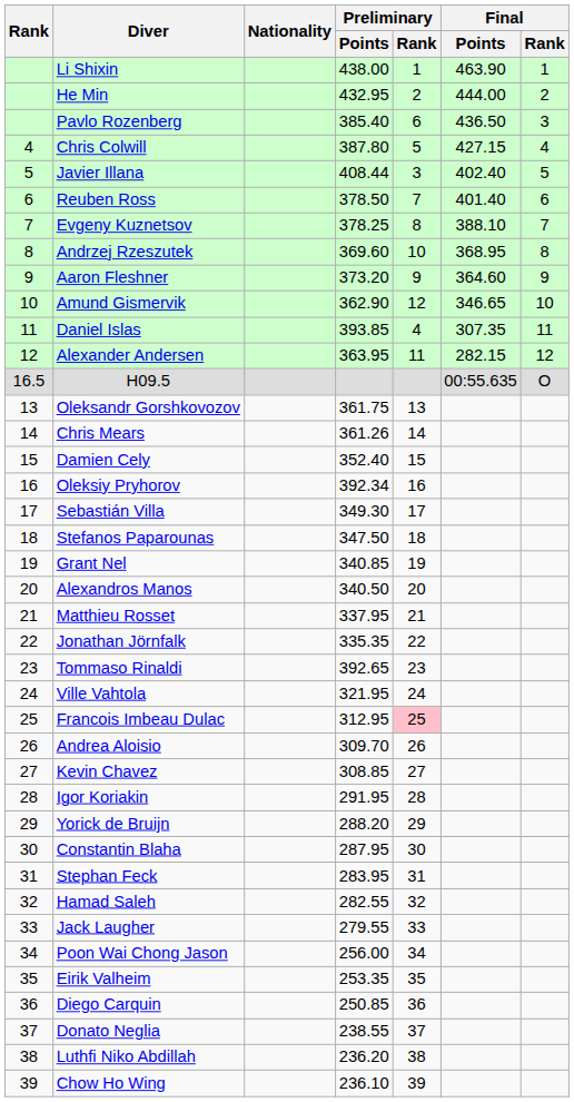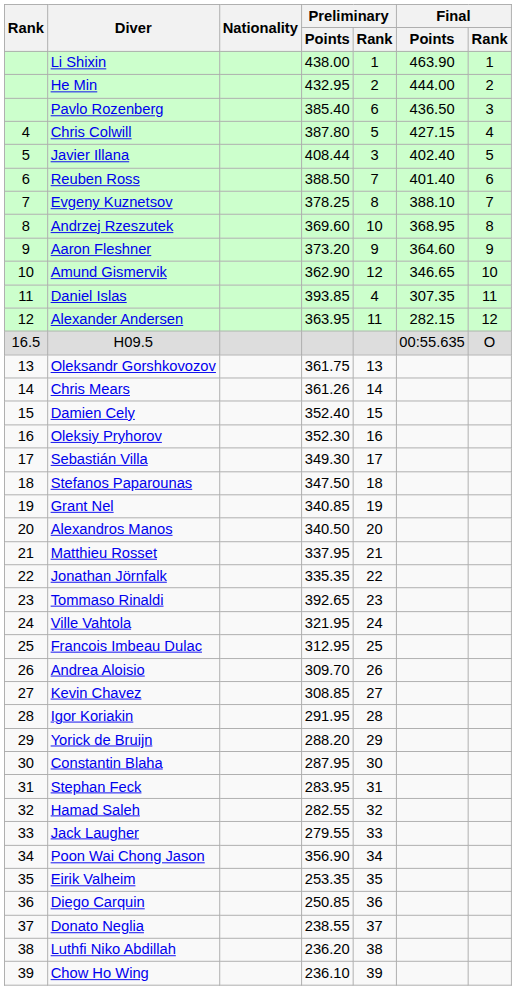 <table class="wikitable" style="text-align:center">
 <tr>
 <th rowspan=2>Rank</th>
 <th rowspan=2>Diver</th>
 <th rowspan=2>Nationality</th>
 <th colspan="2">Preliminary</th>
 <th colspan="2">Final</th>
 </tr>
 <tr>
 <th>Points</th>
 <th>Rank</th>
 <th>Points</th>
 <th>Rank</th>
 </tr>
 <tr bgcolor=ccffcc>
 <td></td>
 <td align=left><a href='#'>Li Shixin</a></td>
 <td align=left></td>
 <td>438.00</td>
 <td>1</td>
 <td>463.90</td>
 <td>1</td>
 </tr>
 <tr bgcolor=ccffcc>
 <td></td>
 <td align=left><a href='#'>He Min</a></td>
 <td align=left></td>
 <td>432.95</td>
 <td>2</td>
 <td>444.00</td>
 <td>2</td>
 </tr>
 <tr bgcolor=ccffcc>
 <td></td>
 <td align=left><a href='#'>Pavlo Rozenberg</a></td>
 <td align=left></td>
 <td>385.40</td>
 <td>6</td>
 <td>436.50</td>
 <td>3</td>
 </tr>
 <tr bgcolor=ccffcc>
 <td>4</td>
 <td align=left><a href='#'>Chris Colwill</a></td>
 <td align=left></td>
 <td>387.80</td>
 <td>5</td>
 <td>427.15</td>
 <td>4</td>
 </tr>
 <tr bgcolor=ccffcc>
 <td>5</td>
 <td align=left><a href='#'>Javier Illana</a></td>
 <td align=left></td>
 <td>408.44</td>
 <td>3</td>
 <td>402.40</td>
 <td>5</td>
 </tr>
 <tr bgcolor=ccffcc>
 <td>6</td>
 <td align=left><a href='#'>Reuben Ross</a></td>
 <td align=left></td>
-<td>378.50</td>
+<td>388.50</td>
 <td>7</td>
 <td>401.40</td>
 <td>6</td>
 </tr>
 <tr bgcolor=ccffcc>
 <td>7</td>
 <td align=left><a href='#'>Evgeny Kuznetsov</a></td>
 <td align=left></td>
 <td>378.25</td>
 <td>8</td>
 <td>388.10</td>
 <td>7</td>
 </tr>
 <tr bgcolor=ccffcc>
 <td>8</td>
 <td align=left><a href='#'>Andrzej Rzeszutek</a></td>
 <td align=left></td>
 <td>369.60</td>
 <td>10</td>
 <td>368.95</td>
 <td>8</td>
 </tr>
 <tr bgcolor=ccffcc>
 <td>9</td>
 <td align=left><a href='#'>Aaron Fleshner</a></td>
 <td align=left></td>
 <td>373.20</td>
 <td>9</td>
 <td>364.60</td>
 <td>9</td>
 </tr>
 <tr bgcolor=ccffcc>
 <td>10</td>
 <td align=left><a href='#'>Amund Gismervik</a></td>
 <td align=left></td>
 <td>362.90</td>
 <td>12</td>
 <td>346.65</td>
 <td>10</td>
 </tr>
 <tr bgcolor=ccffcc>
 <td>11</td>
 <td align=left><a href='#'>Daniel Islas</a></td>
 <td align=left></td>
 <td>393.85</td>
 <td>4</td>
 <td>307.35</td>
 <td>11</td>
 </tr>
 <tr bgcolor=ccffcc>
 <td>12</td>
 <td align=left><a href='#'>Alexander Andersen</a></td>
 <td align=left></td>
 <td>363.95</td>
 <td>11</td>
 <td>282.15</td>
 <td>12</td>
 </tr>
 <tr bgcolor=#DDDDDD>
 <td><span>16.5</span></td>
 <td><span>H09.5</span></td>
 <td></td>
 <td></td>
 <td></td>
 <td><span>00:55.635</span></td>
 <td><span>O</span></td>
 </tr>
 <tr>
 <td>13</td>
 <td align=left><a href='#'>Oleksandr Gorshkovozov</a></td>
 <td align=left></td>
 <td>361.75</td>
 <td>13</td>
 <td></td>
 <td></td>
 </tr>
 <tr>
 <td>14</td>
 <td align=left><a href='#'>Chris Mears</a></td>
 <td align=left></td>
 <td>361.26</td>
 <td>14</td>
 <td></td>
 <td></td>
 </tr>
 <tr>
 <td>15</td>
 <td align=left><a href='#'>Damien Cely</a></td>
 <td align=left></td>
 <td>352.40</td>
 <td>15</td>
 <td></td>
 <td></td>
 </tr>
 <tr>
 <td>16</td>
 <td align=left><a href='#'>Oleksiy Pryhorov</a></td>
 <td align=left></td>
-<td>392.34</td>
+<td>352.30</td>
 <td>16</td>
 <td></td>
 <td></td>
 </tr>
 <tr>
 <td>17</td>
 <td align=left><a href='#'>Sebastián Villa</a></td>
 <td align=left></td>
 <td>349.30</td>
 <td>17</td>
 <td></td>
 <td></td>
 </tr>
 <tr>
 <td>18</td>
 <td align=left><a href='#'>Stefanos Paparounas</a></td>
 <td align=left></td>
 <td>347.50</td>
 <td>18</td>
 <td></td>
 <td></td>
 </tr>
 <tr>
 <td>19</td>
 <td align=left><a href='#'>Grant Nel</a></td>
 <td align=left></td>
 <td>340.85</td>
 <td>19</td>
 <td></td>
 <td></td>
 </tr>
 <tr>
 <td>20</td>
 <td align=left><a href='#'>Alexandros Manos</a></td>
 <td align=left></td>
 <td>340.50</td>
 <td>20</td>
 <td></td>
 <td></td>
 </tr>
 <tr>
 <td>21</td>
 <td align=left><a href='#'>Matthieu Rosset</a></td>
 <td align=left></td>
 <td>337.95</td>
 <td>21</td>
 <td></td>
 <td></td>
 </tr>
 <tr>
 <td>22</td>
 <td align=left><a href='#'>Jonathan Jörnfalk</a></td>
 <td align=left></td>
 <td>335.35</td>
 <td>22</td>
 <td></td>
 <td></td>
 </tr>
 <tr>
 <td>23</td>
 <td align=left><a href='#'>Tommaso Rinaldi</a></td>
 <td align=left></td>
 <td>392.65</td>
 <td>23</td>
 <td></td>
 <td></td>
 </tr>
 <tr>
 <td>24</td>
 <td align=left><a href='#'>Ville Vahtola</a></td>
 <td align=left></td>
 <td>321.95</td>
 <td>24</td>
 <td></td>
 <td></td>
 </tr>
 <tr>
 <td>25</td>
 <td align=left><a href='#'>Francois Imbeau Dulac</a></td>
 <td align=left></td>
 <td>312.95</td>
-<td style="background: pink;">25</td>
+<td>25</td>
 <td></td>
 <td></td>
 </tr>
 <tr>
 <td>26</td>
 <td align=left><a href='#'>Andrea Aloisio</a></td>
 <td align=left></td>
 <td>309.70</td>
 <td>26</td>
 <td></td>
 <td></td>
 </tr>
 <tr>
 <td>27</td>
 <td align=left><a href='#'>Kevin Chavez</a></td>
 <td align=left></td>
 <td>308.85</td>
 <td>27</td>
 <td></td>
 <td></td>
 </tr>
 <tr>
 <td>28</td>
 <td align=left><a href='#'>Igor Koriakin</a></td>
 <td align=left></td>
 <td>291.95</td>
 <td>28</td>
 <td></td>
 <td></td>
 </tr>
 <tr>
 <td>29</td>
 <td align=left><a href='#'>Yorick de Bruijn</a></td>
 <td align=left></td>
 <td>288.20</td>
 <td>29</td>
 <td></td>
 <td></td>
 </tr>
 <tr>
 <td>30</td>
 <td align=left><a href='#'>Constantin Blaha</a></td>
 <td align=left></td>
 <td>287.95</td>
 <td>30</td>
 <td></td>
 <td></td>
 </tr>
 <tr>
 <td>31</td>
 <td align=left><a href='#'>Stephan Feck</a></td>
 <td align=left></td>
 <td>283.95</td>
 <td>31</td>
 <td></td>
 <td></td>
 </tr>
 <tr>
 <td>32</td>
 <td align=left><a href='#'>Hamad Saleh</a></td>
 <td align=left></td>
 <td>282.55</td>
 <td>32</td>
 <td></td>
 <td></td>
 </tr>
 <tr>
 <td>33</td>
 <td align=left><a href='#'>Jack Laugher</a></td>
 <td align=left></td>
 <td>279.55</td>
 <td>33</td>
 <td></td>
 <td></td>
 </tr>
 <tr>
 <td>34</td>
 <td align=left><a href='#'>Poon Wai Chong Jason</a></td>
 <td align=left></td>
-<td>256.00</td>
+<td>356.90</td>
 <td>34</td>
 <td></td>
 <td></td>
 </tr>
 <tr>
 <td>35</td>
 <td align=left><a href='#'>Eirik Valheim</a></td>
 <td align=left></td>
 <td>253.35</td>
 <td>35</td>
 <td></td>
 <td></td>
 </tr>
 <tr>
 <td>36</td>
 <td align=left><a href='#'>Diego Carquin</a></td>
 <td align=left></td>
 <td>250.85</td>
 <td>36</td>
 <td></td>
 <td></td>
 </tr>
 <tr>
 <td>37</td>
 <td align=left><a href='#'>Donato Neglia</a></td>
 <td align=left></td>
 <td>238.55</td>
 <td>37</td>
 <td></td>
 <td></td>
 </tr>
 <tr>
 <td>38</td>
 <td align=left><a href='#'>Luthfi Niko Abdillah</a></td>
 <td align=left></td>
 <td>236.20</td>
 <td>38</td>
 <td></td>
 <td></td>
 </tr>
 <tr>
 <td>39</td>
 <td align=left><a href='#'>Chow Ho Wing</a></td>
 <td align=left></td>
 <td>236.10</td>
 <td>39</td>
 <td></td>
 <td></td>
 </tr>
 </table>
